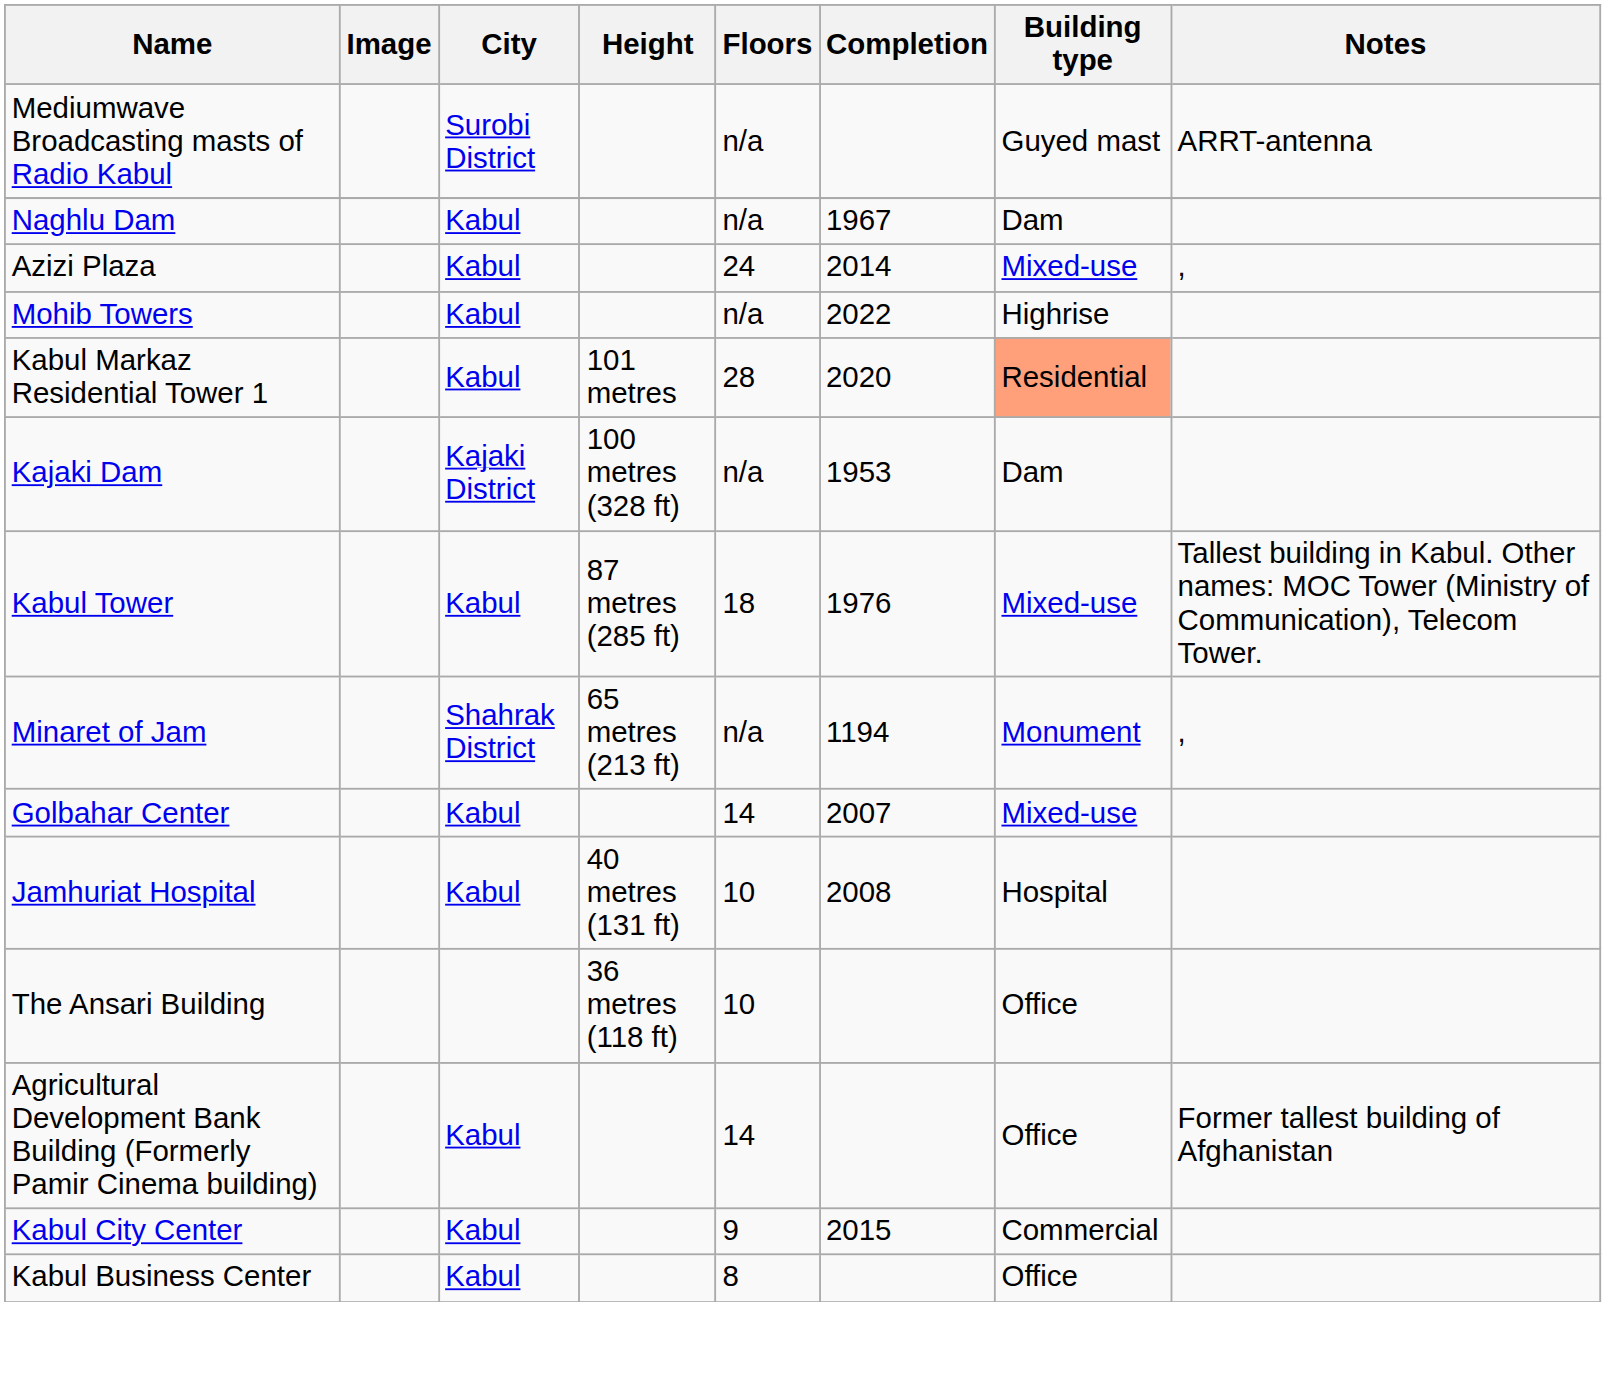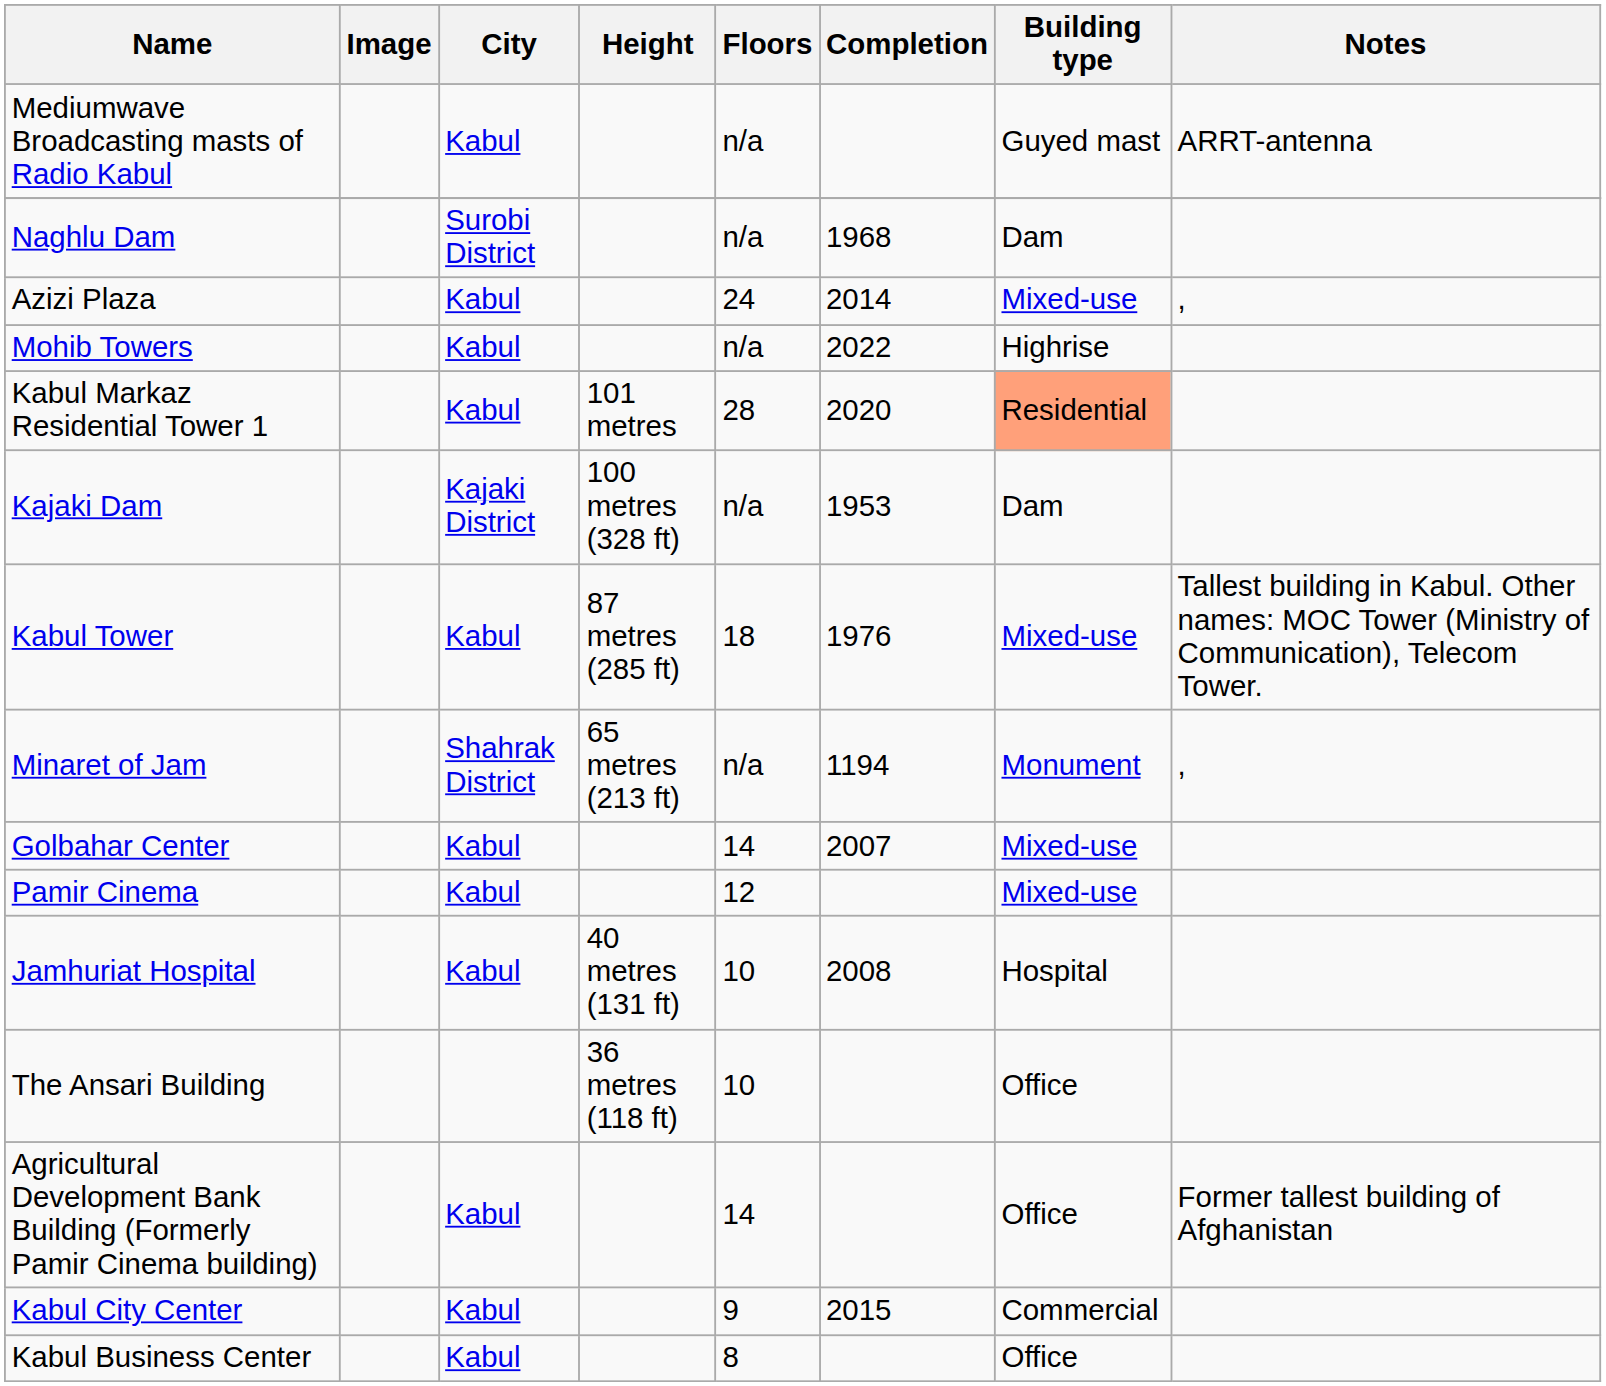 <table class="wikitable plainrowheaders sortable" style="text-align:left;">
 <tr>
 <th>Name</th>
 <th class="unsortable">Image</th>
 <th>City</th>
 <th>Height</th>
 <th>Floors</th>
 <th>Completion</th>
 <th>Building type</th>
 <th class="unsortable">Notes</th>
 </tr>
 <tr>
 <td>Mediumwave Broadcasting masts of <a href='#'>Radio Kabul</a></td>
 <td></td>
-<td><a href='#'>Surobi District</a></td>
+<td><a href='#'>Kabul</a></td>
 <td></td>
 <td>n/a</td>
 <td></td>
 <td>Guyed mast</td>
 <td>ARRT-antenna</td>
 </tr>
 <tr>
 </tr>
 <tr>
 <td><a href='#'>Naghlu Dam</a></td>
 <td></td>
-<td><a href='#'>Kabul</a></td>
+<td><a href='#'>Surobi District</a></td>
 <td></td>
 <td>n/a</td>
-<td>1967</td>
+<td>1968</td>
 <td>Dam</td>
 <td></td>
 </tr>
 <tr>
 <td>Azizi Plaza</td>
 <td></td>
 <td><a href='#'>Kabul</a></td>
 <td></td>
 <td>24</td>
 <td>2014</td>
 <td><a href='#'>Mixed-use</a></td>
 <td>,</td>
 </tr>
 <tr>
 <td><a href='#'>Mohib Towers</a></td>
 <td></td>
 <td><a href='#'>Kabul</a></td>
 <td></td>
 <td>n/a</td>
 <td>2022</td>
 <td>Highrise</td>
 <td></td>
 </tr>
 <tr>
 <td>Kabul Markaz Residential Tower 1</td>
 <td></td>
 <td><a href='#'>Kabul</a></td>
 <td>101 metres</td>
 <td>28</td>
 <td>2020</td>
 <td style="background: lightsalmon;">Residential</td>
 <td></td>
 </tr>
 <tr>
 <td><a href='#'>Kajaki Dam</a></td>
 <td></td>
 <td><a href='#'>Kajaki District</a></td>
 <td>100 metres (328 ft)</td>
 <td>n/a</td>
 <td>1953</td>
 <td>Dam</td>
 <td></td>
 </tr>
 <tr>
 <td><a href='#'>Kabul Tower</a></td>
 <td></td>
 <td><a href='#'>Kabul</a></td>
 <td>87 metres (285 ft)</td>
 <td>18</td>
 <td>1976</td>
 <td><a href='#'>Mixed-use</a></td>
 <td>Tallest building in Kabul. Other names: MOC Tower (Ministry of Communication), Telecom Tower.</td>
 </tr>
 <tr>
 <td><a href='#'>Minaret of Jam</a></td>
 <td></td>
 <td><a href='#'>Shahrak District</a></td>
 <td>65 metres (213 ft)</td>
 <td>n/a</td>
 <td>1194</td>
 <td><a href='#'>Monument</a></td>
 <td>,</td>
 </tr>
 <tr>
 <td><a href='#'>Golbahar Center</a></td>
 <td></td>
 <td><a href='#'>Kabul</a></td>
 <td></td>
 <td>14</td>
 <td>2007</td>
 <td><a href='#'>Mixed-use</a></td>
 <td></td>
 </tr>
 <tr>
+<td><a href='#'>Pamir Cinema</a></td>
+<td></td>
+<td><a href='#'>Kabul</a></td>
+<td></td>
+<td>12</td>
+<td></td>
+<td><a href='#'>Mixed-use</a></td>
+<td></td>
+</tr>
+<tr>
 <td><a href='#'>Jamhuriat Hospital</a></td>
 <td></td>
 <td><a href='#'>Kabul</a></td>
 <td>40 metres (131 ft)</td>
 <td>10</td>
 <td>2008</td>
 <td>Hospital</td>
 <td></td>
 </tr>
 <tr>
 <td>The Ansari Building</td>
 <td></td>
 <td></td>
 <td>36 metres (118 ft)</td>
 <td>10</td>
 <td></td>
 <td>Office</td>
 <td></td>
 </tr>
 <tr>
 <td>Agricultural Development Bank Building (Formerly Pamir Cinema building)</td>
 <td></td>
 <td><a href='#'>Kabul</a></td>
 <td></td>
 <td>14</td>
 <td></td>
 <td>Office</td>
 <td>Former tallest building of Afghanistan</td>
 </tr>
 <tr>
 <td><a href='#'>Kabul City Center</a></td>
 <td></td>
 <td><a href='#'>Kabul</a></td>
 <td></td>
 <td>9</td>
 <td>2015</td>
 <td>Commercial</td>
 <td></td>
 </tr>
 <tr>
 <td>Kabul Business Center</td>
 <td></td>
 <td><a href='#'>Kabul</a></td>
 <td></td>
 <td>8</td>
 <td></td>
 <td>Office</td>
 <td></td>
 </tr>
 </table>
